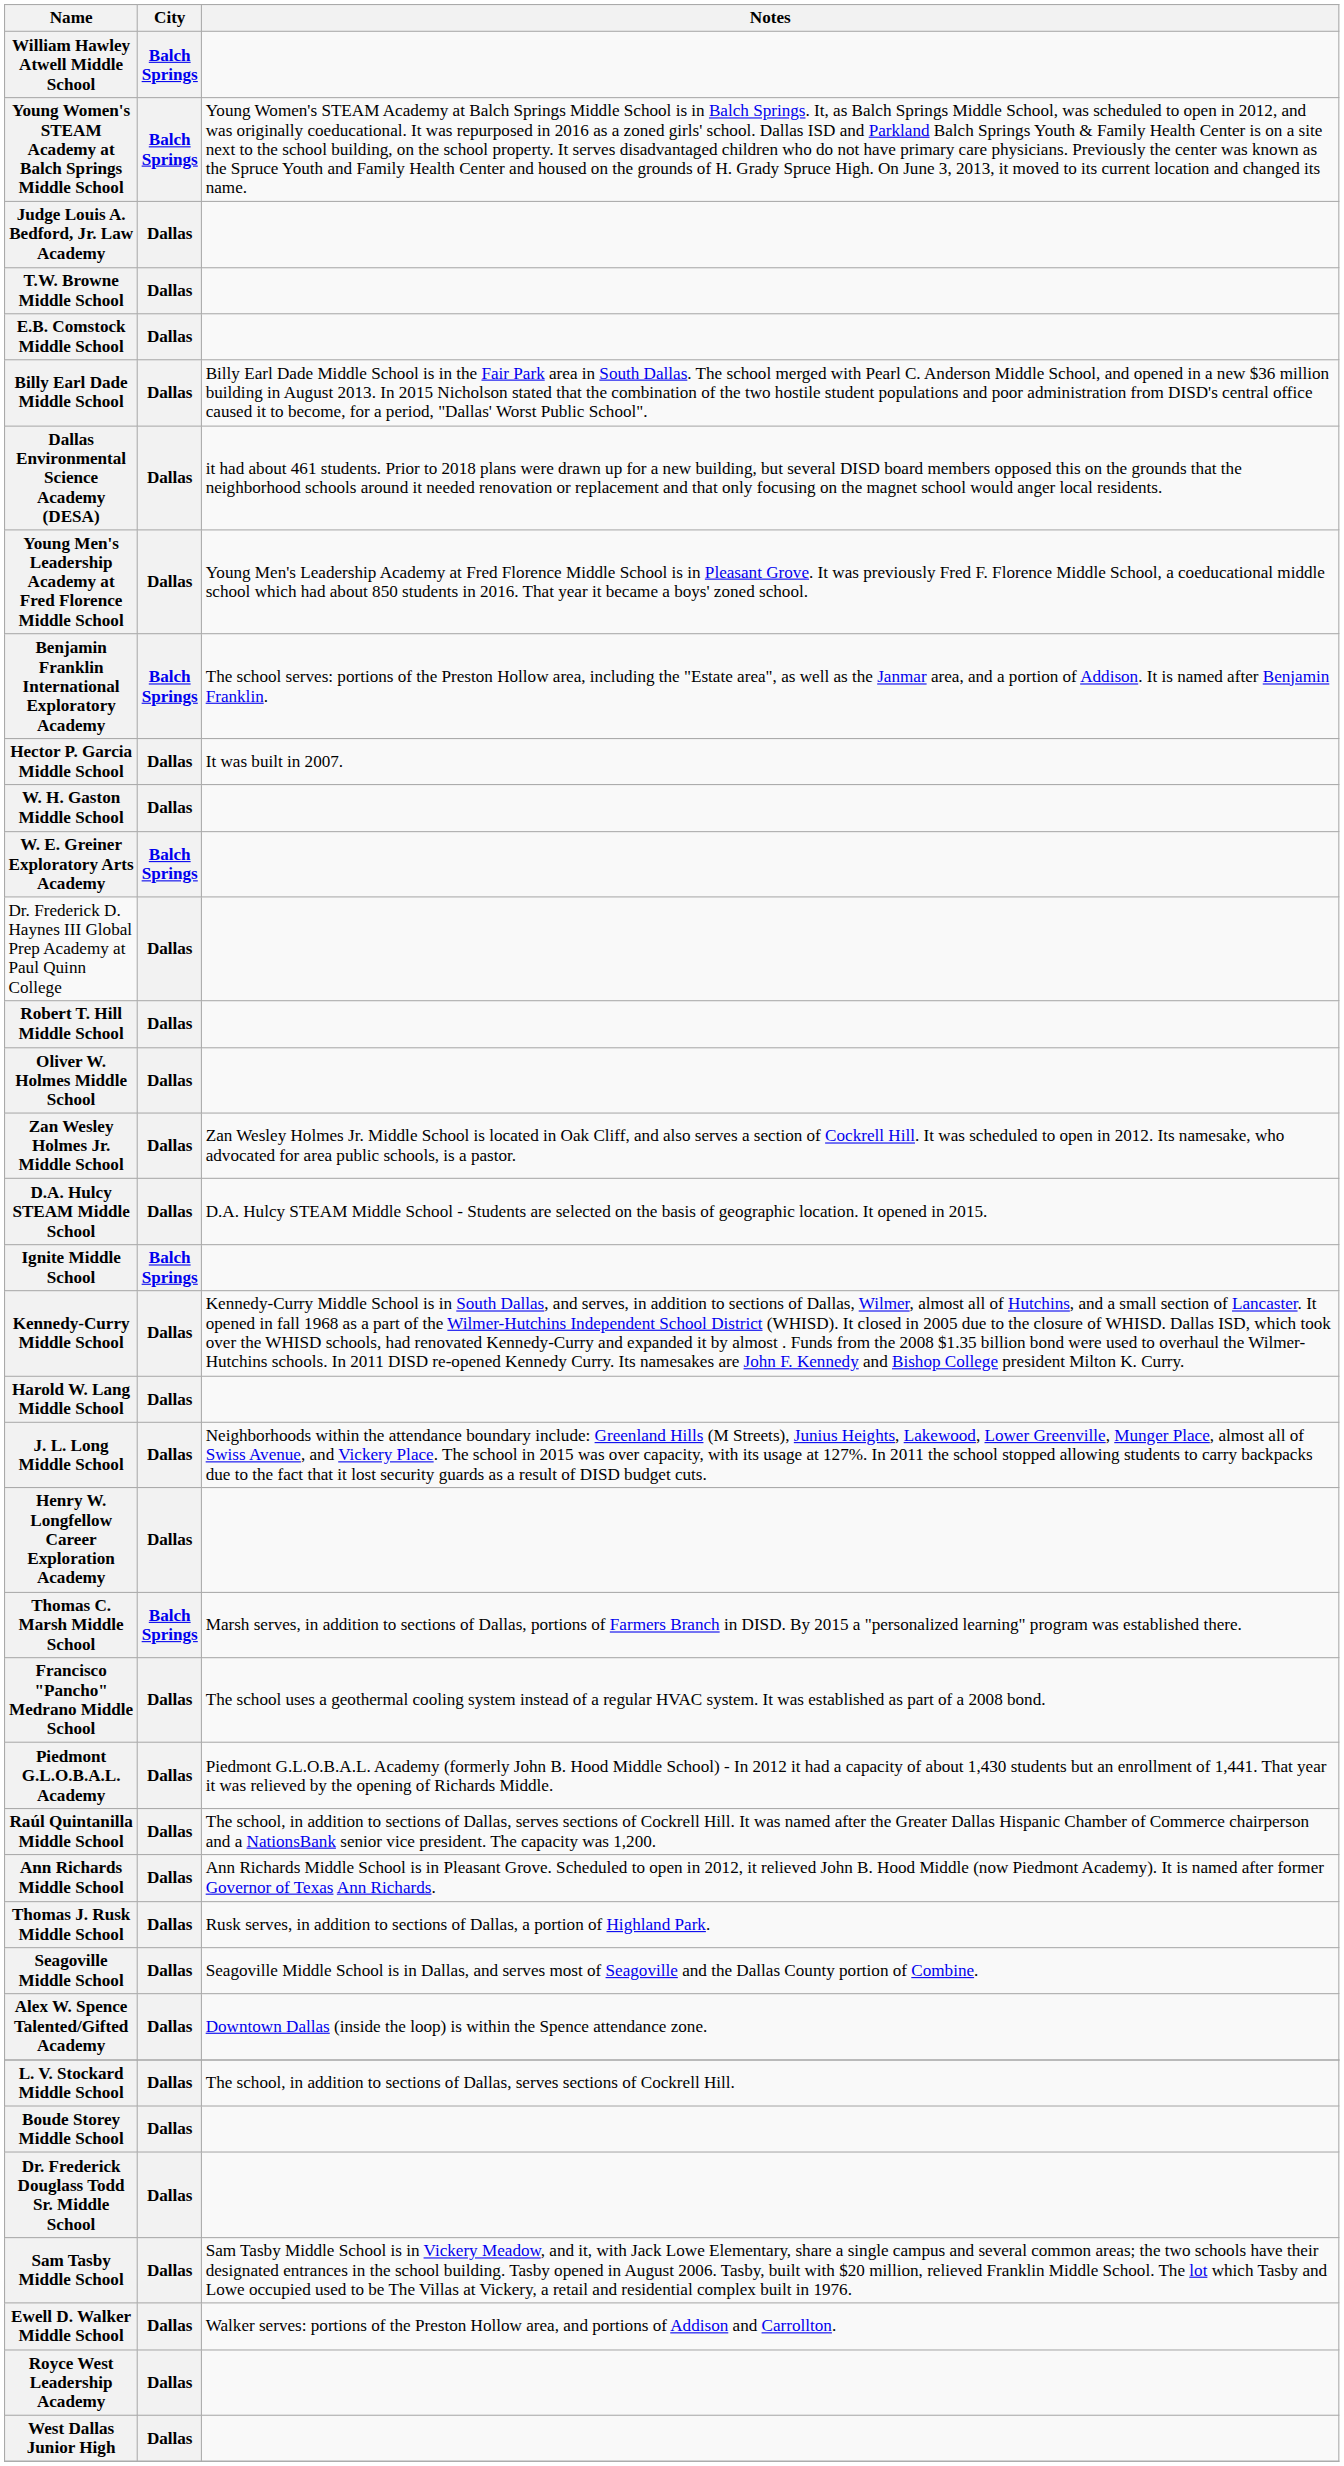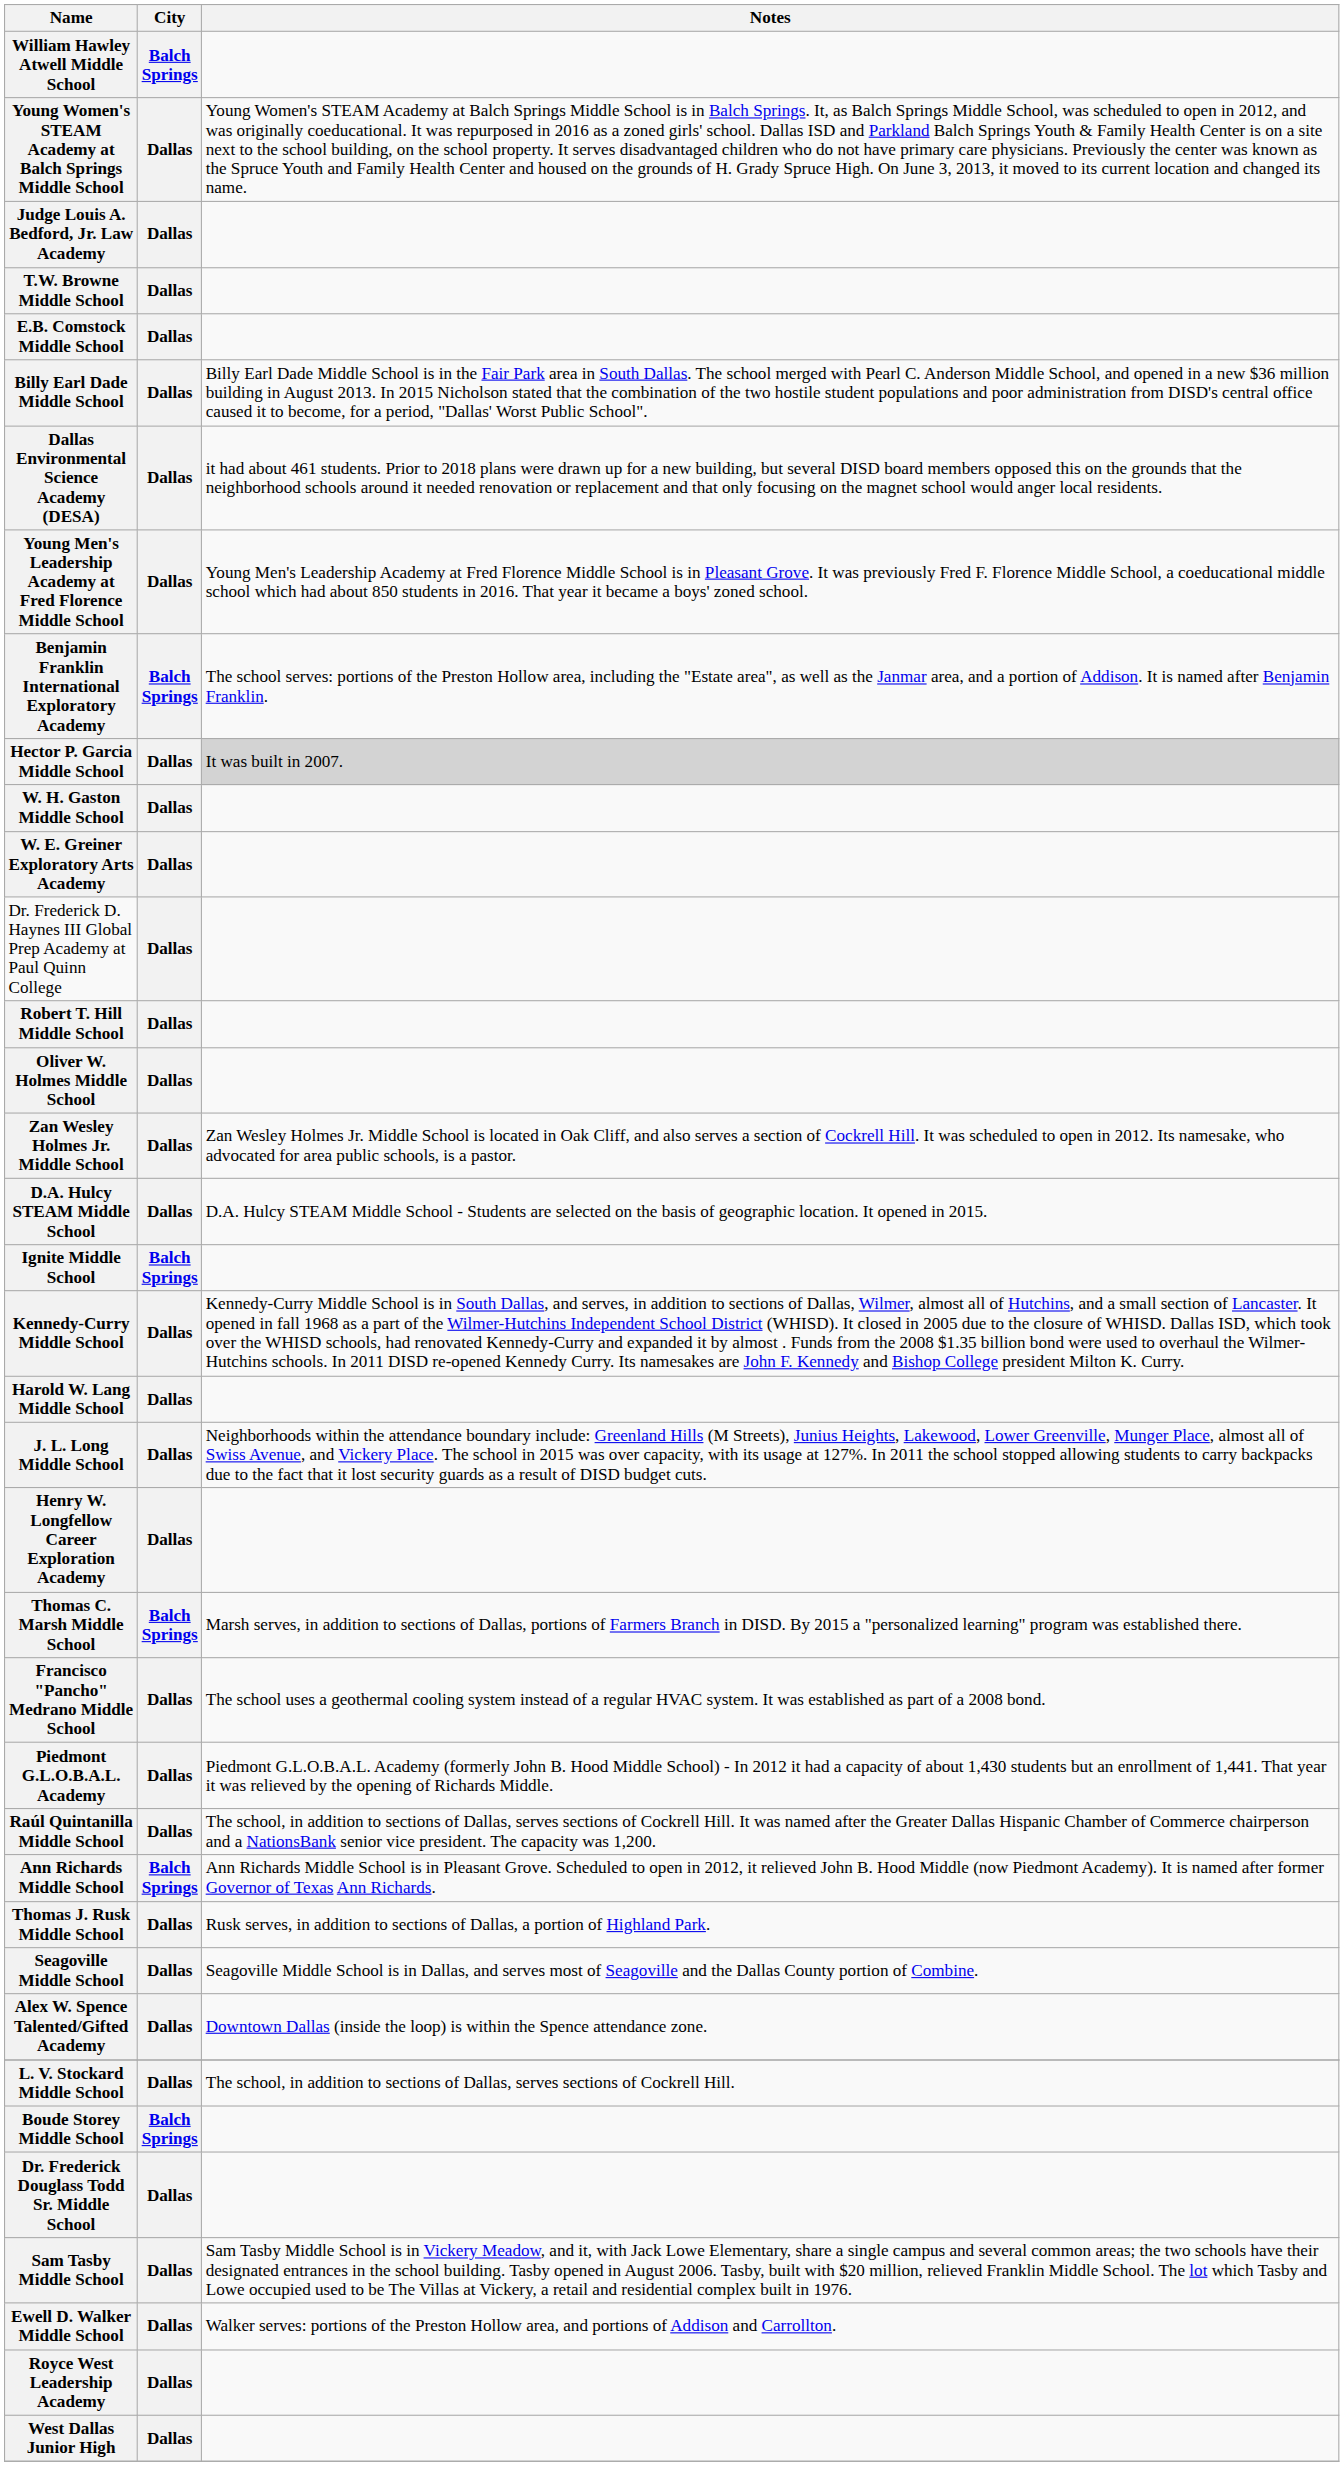 <table class="wikitable sortable plainrowheaders">
 <tr>
 <th scope="col" width="10%">Name</th>
 <th scope="col" width="3%">City</th>
 <th scope="col" class="unsortable" width="87%">Notes</th>
 </tr>
 <tr>
 <th scope="row">William Hawley Atwell Middle School</th>
 <th scope="row"><a href='#'>Balch Springs</a></th>
 <td></td>
 </tr>
 <tr>
 <th scope="row">Young Women's STEAM Academy at Balch Springs Middle School</th>
-<th scope="row"><a href='#'>Balch Springs</a></th>
+<th scope="row">Dallas</th>
 <td>Young Women's STEAM Academy at Balch Springs Middle School is in <a href='#'>Balch Springs</a>. It, as Balch Springs Middle School, was scheduled to open in 2012, and was originally coeducational. It was repurposed in 2016 as a zoned girls' school. Dallas ISD and <a href='#'>Parkland</a> Balch Springs Youth & Family Health Center is on a site next to the school building, on the school property. It serves disadvantaged children who do not have primary care physicians. Previously the center was known as the Spruce Youth and Family Health Center and housed on the grounds of H. Grady Spruce High. On June 3, 2013, it moved to its current location and changed its name.</td>
 </tr>
 <tr>
 <th scope="row">Judge Louis A. Bedford, Jr. Law Academy</th>
 <th scope="row">Dallas</th>
 <td></td>
 </tr>
 <tr>
 <th scope="row">T.W. Browne Middle School</th>
 <th scope="row">Dallas</th>
 <td></td>
 </tr>
 <tr>
 <th scope="row">E.B. Comstock Middle School</th>
 <th scope="row">Dallas</th>
 <td></td>
 </tr>
 <tr>
 <th scope="row">Billy Earl Dade Middle School</th>
 <th scope="row">Dallas</th>
 <td>Billy Earl Dade Middle School is in the <a href='#'>Fair Park</a> area in <a href='#'>South Dallas</a>. The school merged with Pearl C. Anderson Middle School, and opened in a new $36 million building in August 2013. In 2015 Nicholson stated that the combination of the two hostile student populations and poor administration from DISD's central office caused it to become, for a period, "Dallas' Worst Public School".</td>
 </tr>
 <tr>
 <th scope="row">Dallas Environmental Science Academy (DESA)</th>
 <th scope="row">Dallas</th>
 <td> it had about 461 students. Prior to 2018 plans were drawn up for a new building, but several DISD board members opposed this on the grounds that the neighborhood schools around it needed renovation or replacement and that only focusing on the magnet school would anger local residents.</td>
 </tr>
 <tr>
 <th scope="row">Young Men's Leadership Academy at Fred Florence Middle School</th>
 <th scope="row">Dallas</th>
 <td>Young Men's Leadership Academy at Fred Florence Middle School is in <a href='#'>Pleasant Grove</a>. It was previously Fred F. Florence Middle School, a coeducational middle school which had about 850 students in 2016. That year it became a boys' zoned school.</td>
 </tr>
 <tr>
 <th scope="row">Benjamin Franklin International Exploratory Academy</th>
 <th scope="row"><a href='#'>Balch Springs</a></th>
 <td>The school serves: portions of the Preston Hollow area, including the "Estate area", as well as the <a href='#'>Janmar</a> area, and a portion of <a href='#'>Addison</a>. It is named after <a href='#'>Benjamin Franklin</a>.</td>
 </tr>
 <tr>
 <th scope="row">Hector P. Garcia Middle School</th>
 <th scope="row">Dallas</th>
-<td>It was built in 2007.</td>
+<td style="background: lightgrey;">It was built in 2007.</td>
 </tr>
 <tr>
 <th scope="row">W. H. Gaston Middle School</th>
 <th scope="row">Dallas</th>
 <td></td>
 </tr>
 <tr>
 <th scope="row">W. E. Greiner Exploratory Arts Academy</th>
-<th scope="row"><a href='#'>Balch Springs</a></th>
+<th scope="row">Dallas</th>
 <td></td>
 </tr>
 <tr>
 <td scope="row">Dr. Frederick D. Haynes III Global Prep Academy at Paul Quinn College</td>
 <th scope="row">Dallas</th>
 <td></td>
 </tr>
 <tr>
 <th scope="row">Robert T. Hill Middle School</th>
 <th scope="row">Dallas</th>
 <td></td>
 </tr>
 <tr>
 <th scope="row">Oliver W. Holmes Middle School</th>
 <th scope="row">Dallas</th>
 <td></td>
 </tr>
 <tr>
 <th scope="row">Zan Wesley Holmes Jr. Middle School</th>
 <th scope="row">Dallas</th>
 <td>Zan Wesley Holmes Jr. Middle School is located in Oak Cliff, and also serves a section of <a href='#'>Cockrell Hill</a>. It was scheduled to open in 2012. Its namesake, who advocated for area public schools, is a pastor.</td>
 </tr>
 <tr>
 <th scope="row">D.A. Hulcy STEAM Middle School</th>
 <th scope="row">Dallas</th>
 <td>D.A. Hulcy STEAM Middle School - Students are selected on the basis of geographic location. It opened in 2015.</td>
 </tr>
 <tr>
 <th scope="row">Ignite Middle School</th>
 <th scope="row"><a href='#'>Balch Springs</a></th>
 <td></td>
 </tr>
 <tr>
 <th scope="row">Kennedy-Curry Middle School</th>
 <th scope="row">Dallas</th>
 <td>Kennedy-Curry Middle School is in <a href='#'>South Dallas</a>, and serves, in addition to sections of Dallas, <a href='#'>Wilmer</a>, almost all of <a href='#'>Hutchins</a>, and a small section of <a href='#'>Lancaster</a>. It opened in fall 1968 as a part of the <a href='#'>Wilmer-Hutchins Independent School District</a> (WHISD). It closed in 2005 due to the closure of WHISD. Dallas ISD, which took over the WHISD schools, had renovated Kennedy-Curry and expanded it by almost . Funds from the 2008 $1.35 billion bond were used to overhaul the Wilmer-Hutchins schools. In 2011 DISD re-opened Kennedy Curry. Its namesakes are <a href='#'>John F. Kennedy</a> and <a href='#'>Bishop College</a> president Milton K. Curry.</td>
 </tr>
 <tr>
 <th scope="row">Harold W. Lang Middle School</th>
 <th scope="row">Dallas</th>
 <td></td>
 </tr>
 <tr>
 <th scope="row">J. L. Long Middle School</th>
 <th scope="row">Dallas</th>
 <td>Neighborhoods within the attendance boundary include: <a href='#'>Greenland Hills</a> (M Streets), <a href='#'>Junius Heights</a>, <a href='#'>Lakewood</a>, <a href='#'>Lower Greenville</a>, <a href='#'>Munger Place</a>, almost all of <a href='#'>Swiss Avenue</a>, and <a href='#'>Vickery Place</a>. The school in 2015 was over capacity, with its usage at 127%. In 2011 the school stopped allowing students to carry backpacks due to the fact that it lost security guards as a result of DISD budget cuts.</td>
 </tr>
 <tr>
 <th scope="row">Henry W. Longfellow Career Exploration Academy</th>
 <th scope="row">Dallas</th>
 <td></td>
 </tr>
 <tr>
 <th scope="row">Thomas C. Marsh Middle School</th>
 <th scope="row"><a href='#'>Balch Springs</a></th>
 <td>Marsh serves, in addition to sections of Dallas, portions of <a href='#'>Farmers Branch</a> in DISD. By 2015 a "personalized learning" program was established there.</td>
 </tr>
 <tr>
 <th scope="row">Francisco "Pancho" Medrano Middle School</th>
 <th scope="row">Dallas</th>
 <td>The school uses a geothermal cooling system instead of a regular HVAC system. It was established as part of a 2008 bond.</td>
 </tr>
 <tr>
 <th scope="row">Piedmont G.L.O.B.A.L. Academy</th>
 <th scope="row">Dallas</th>
 <td>Piedmont G.L.O.B.A.L. Academy (formerly John B. Hood Middle School) - In 2012 it had a capacity of about 1,430 students but an enrollment of 1,441. That year it was relieved by the opening of Richards Middle.</td>
 </tr>
 <tr>
 <th scope="row">Raúl Quintanilla Middle School</th>
 <th scope="row">Dallas</th>
 <td>The school, in addition to sections of Dallas, serves sections of Cockrell Hill. It was named after the Greater Dallas Hispanic Chamber of Commerce chairperson and a <a href='#'>NationsBank</a> senior vice president. The capacity was 1,200.</td>
 </tr>
 <tr>
 <th scope="row">Ann Richards Middle School</th>
-<th scope="row">Dallas</th>
+<th scope="row"><a href='#'>Balch Springs</a></th>
 <td>Ann Richards Middle School is in Pleasant Grove. Scheduled to open in 2012, it relieved John B. Hood Middle (now Piedmont Academy). It is named after former <a href='#'>Governor of Texas</a> <a href='#'>Ann Richards</a>.</td>
 </tr>
 <tr>
 <th scope="row">Thomas J. Rusk Middle School</th>
 <th scope="row">Dallas</th>
 <td>Rusk serves, in addition to sections of Dallas, a portion of <a href='#'>Highland Park</a>.</td>
 </tr>
 <tr>
 <th scope="row">Seagoville Middle School</th>
 <th scope="row">Dallas</th>
 <td>Seagoville Middle School is in Dallas, and serves most of <a href='#'>Seagoville</a> and the Dallas County portion of <a href='#'>Combine</a>.</td>
 </tr>
 <tr>
 <th scope="row">Alex W. Spence Talented/Gifted Academy</th>
 <th scope="row">Dallas</th>
 <td><a href='#'>Downtown Dallas</a> (inside the loop) is within the Spence attendance zone.</td>
 </tr>
 <tr>
 </tr>
 <tr>
 <th scope="row">L. V. Stockard Middle School</th>
 <th scope="row">Dallas</th>
 <td>The school, in addition to sections of Dallas, serves sections of Cockrell Hill.</td>
 </tr>
 <tr>
 <th scope="row">Boude Storey Middle School</th>
-<th scope="row">Dallas</th>
+<th scope="row"><a href='#'>Balch Springs</a></th>
 <td></td>
 </tr>
 <tr>
 <th scope=“row”>Dr. Frederick Douglass Todd Sr. Middle School</th>
 <th scope=“row”>Dallas</th>
 <td></td>
 </tr>
 <tr>
 <th scope="row">Sam Tasby Middle School</th>
 <th scope="row">Dallas</th>
 <td>Sam Tasby Middle School is in <a href='#'>Vickery Meadow</a>, and it, with Jack Lowe Elementary, share a single campus and several common areas; the two schools have their designated entrances in the school building. Tasby opened in August 2006. Tasby, built with $20 million, relieved Franklin Middle School. The <a href='#'>lot</a> which Tasby and Lowe occupied used to be The Villas at Vickery, a retail and residential complex built in 1976.</td>
 </tr>
 <tr>
 <th scope="row">Ewell D. Walker Middle School</th>
 <th scope="row">Dallas</th>
 <td>Walker serves: portions of the Preston Hollow area, and portions of <a href='#'>Addison</a> and <a href='#'>Carrollton</a>.</td>
 </tr>
 <tr>
 <th scope=“row”>Royce West Leadership Academy</th>
 <th scope=“row”>Dallas</th>
 <td></td>
 </tr>
 <tr>
 <th scope=“row”>West Dallas Junior High</th>
 <th scope=“row”>Dallas</th>
 <td></td>
 </tr>
 <tr>
 </tr>
 </table>
